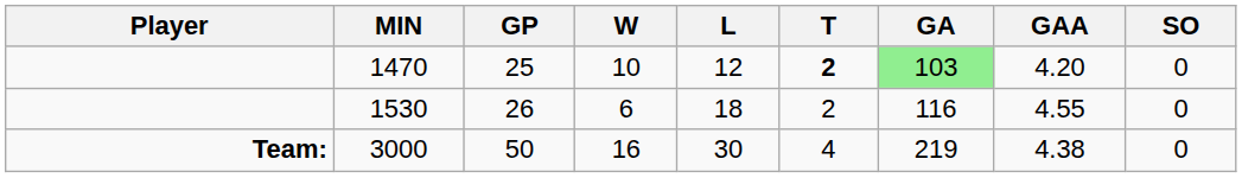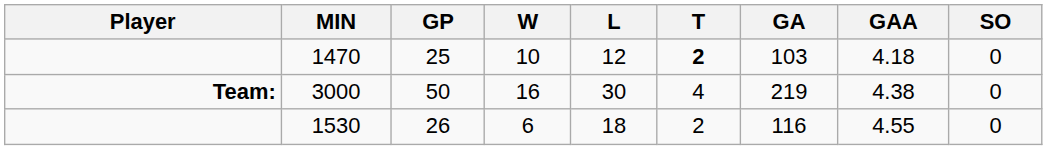 <table class="wikitable sortable" width="60%">
 <tr>
 <th bgcolor="#DDDDFF" width="10%">Player</th>
 <th width="3%" bgcolor="#DDDDFF" title="Minutes played">MIN</th>
 <th width="3%" bgcolor="#DDDDFF" title="Games played in">GP</th>
 <th width="3%" bgcolor="#DDDDFF" title="Wins">W</th>
 <th width="3%" bgcolor="#DDDDFF"title="Losses">L</th>
 <th width="3%" bgcolor="#DDDDFF" title="Ties">T</th>
 <th width="3%" bgcolor="#DDDDFF" title="Goals against">GA</th>
 <th width="3%" bgcolor="#DDDDFF" title="Goals against average">GAA</th>
 <th width="3%" bgcolor="#DDDDFF"title="Shut-outs">SO</th>
 </tr>
 <tr align="center">
 <td align="right"></td>
 <td>1470</td>
 <td>25</td>
 <td>10</td>
 <td>12</td>
 <td><strong>2</strong></td>
-<td style="background: lightgreen;">103</td>
-<td>4.20</td>
+<td>103</td>
+<td>4.18</td>
+<td>0</td>
+</tr>
+<tr align="center">
+<td align="right"><strong>Team:</strong></td>
+<td>3000</td>
+<td>50</td>
+<td>16</td>
+<td>30</td>
+<td>4</td>
+<td>219</td>
+<td>4.38</td>
 <td>0</td>
 </tr>
 <tr align="center">
 <td align="right"></td>
 <td>1530</td>
 <td>26</td>
 <td>6</td>
 <td>18</td>
 <td>2</td>
 <td>116</td>
 <td>4.55</td>
 <td>0</td>
 </tr>
-<tr align="center">
-<td align="right"><strong>Team:</strong></td>
-<td>3000</td>
-<td>50</td>
-<td>16</td>
-<td>30</td>
-<td>4</td>
-<td>219</td>
-<td>4.38</td>
-<td>0</td>
-</tr>
 </table>
